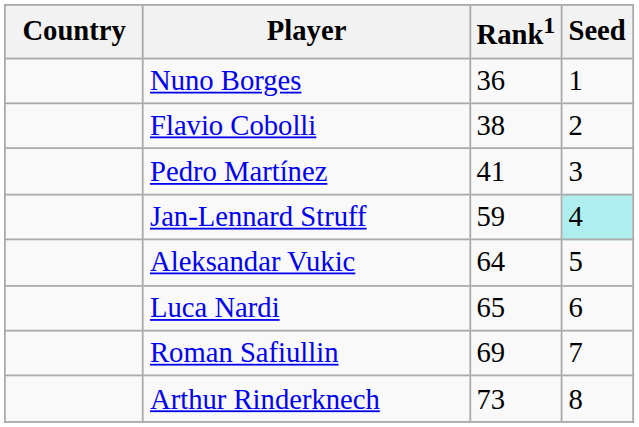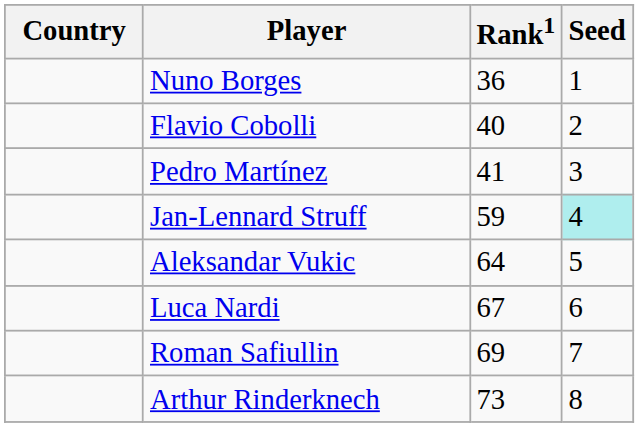 <table class="sortable wikitable">
 <tr>
 <th width="70">Country</th>
 <th width="175">Player</th>
 <th>Rank<sup>1</sup></th>
 <th>Seed</th>
 </tr>
 <tr>
 <td></td>
 <td><a href='#'>Nuno Borges</a></td>
 <td>36</td>
 <td>1</td>
 </tr>
 <tr>
 <td></td>
 <td><a href='#'>Flavio Cobolli</a></td>
-<td>38</td>
+<td>40</td>
 <td>2</td>
 </tr>
 <tr>
 <td></td>
 <td><a href='#'>Pedro Martínez</a></td>
 <td>41</td>
 <td>3</td>
 </tr>
 <tr>
 <td></td>
 <td><a href='#'>Jan-Lennard Struff</a></td>
 <td>59</td>
 <td style="background: paleturquoise;">4</td>
 </tr>
 <tr>
 <td></td>
 <td><a href='#'>Aleksandar Vukic</a></td>
 <td>64</td>
 <td>5</td>
 </tr>
 <tr>
 <td></td>
 <td><a href='#'>Luca Nardi</a></td>
-<td>65</td>
+<td>67</td>
 <td>6</td>
 </tr>
 <tr>
 <td></td>
 <td><a href='#'>Roman Safiullin</a></td>
 <td>69</td>
 <td>7</td>
 </tr>
 <tr>
 <td></td>
 <td><a href='#'>Arthur Rinderknech</a></td>
 <td>73</td>
 <td>8</td>
 </tr>
 </table>
